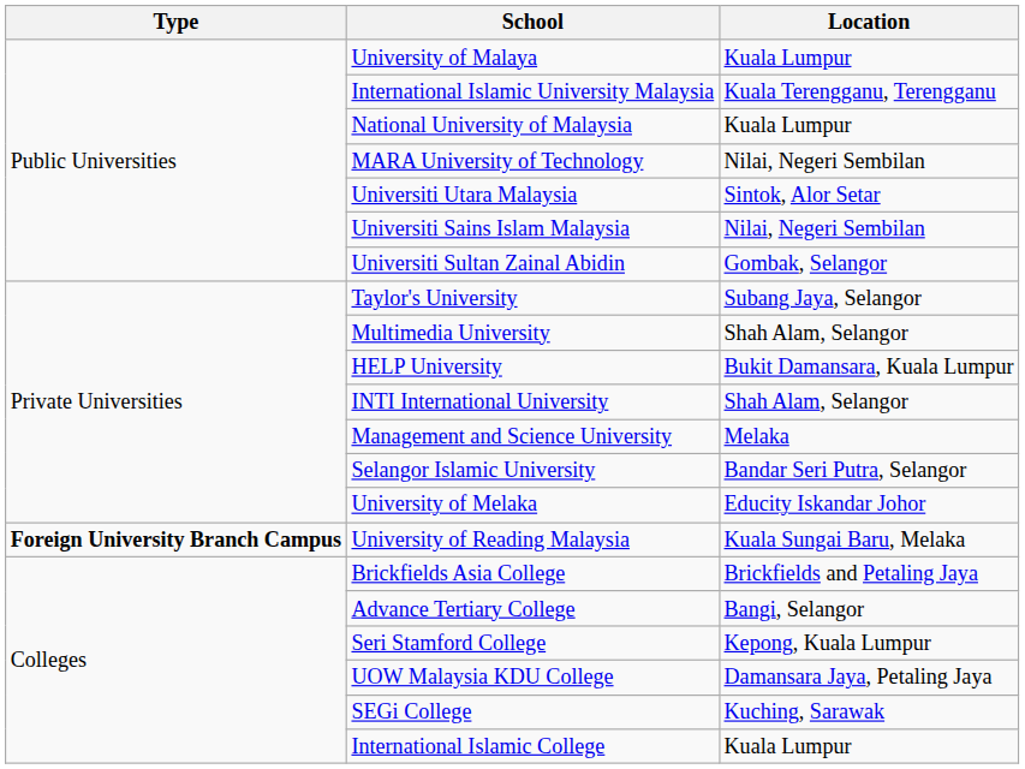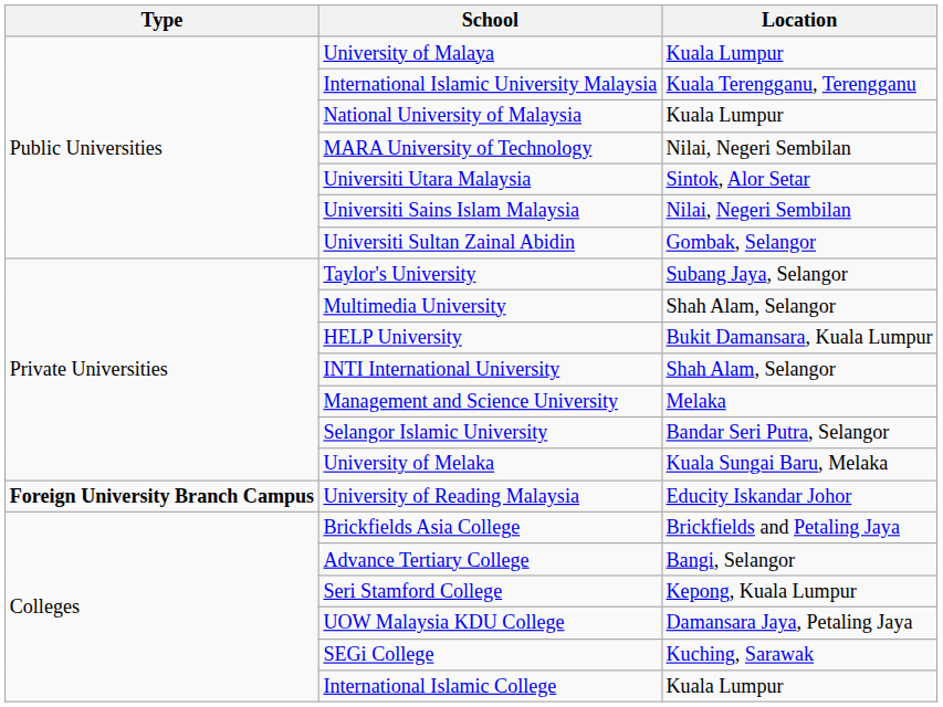 <table class="wikitable">
 <tr>
 <th>Type</th>
 <th>School</th>
 <th>Location</th>
 </tr>
 <tr>
 <td rowspan=7>Public Universities</td>
 <td><a href='#'>University of Malaya</a></td>
 <td><a href='#'>Kuala Lumpur</a></td>
 </tr>
 <tr>
 <td><a href='#'>International Islamic University Malaysia</a></td>
 <td><a href='#'>Kuala Terengganu</a>, <a href='#'>Terengganu</a></td>
 </tr>
 <tr>
 <td><a href='#'>National University of Malaysia</a></td>
 <td>Kuala Lumpur</td>
 </tr>
 <tr>
 <td><a href='#'>MARA University of Technology</a></td>
 <td>Nilai, Negeri Sembilan</td>
 </tr>
 <tr>
 <td><a href='#'>Universiti Utara Malaysia</a></td>
 <td><a href='#'>Sintok</a>, <a href='#'>Alor Setar</a></td>
 </tr>
 <tr>
 <td><a href='#'>Universiti Sains Islam Malaysia</a></td>
 <td><a href='#'>Nilai</a>, <a href='#'>Negeri Sembilan</a></td>
 </tr>
 <tr>
 <td><a href='#'>Universiti Sultan Zainal Abidin</a></td>
 <td><a href='#'>Gombak</a>, <a href='#'>Selangor</a></td>
 </tr>
 <tr>
 <td rowspan=7>Private Universities</td>
 <td><a href='#'>Taylor's University</a></td>
 <td><a href='#'>Subang Jaya</a>, Selangor</td>
 </tr>
 <tr>
 <td><a href='#'>Multimedia University</a></td>
 <td>Shah Alam, Selangor</td>
 </tr>
 <tr>
 <td><a href='#'>HELP University</a></td>
 <td><a href='#'>Bukit Damansara</a>, Kuala Lumpur</td>
 </tr>
 <tr>
 <td><a href='#'>INTI International University</a></td>
 <td><a href='#'>Shah Alam</a>, Selangor</td>
 </tr>
 <tr>
 <td><a href='#'>Management and Science University</a></td>
 <td><a href='#'>Melaka</a></td>
 </tr>
 <tr>
 <td><a href='#'>Selangor Islamic University</a></td>
 <td><a href='#'>Bandar Seri Putra</a>, Selangor</td>
 </tr>
 <tr>
 <td><a href='#'>University of Melaka</a></td>
-<td><a href='#'>Educity Iskandar Johor</a></td>
+<td><a href='#'>Kuala Sungai Baru</a>, Melaka</td>
 </tr>
 <tr>
 <td rowspan=1><strong>Foreign University Branch Campus</strong></td>
 <td><a href='#'>University of Reading Malaysia</a></td>
-<td><a href='#'>Kuala Sungai Baru</a>, Melaka</td>
+<td><a href='#'>Educity Iskandar Johor</a></td>
 </tr>
 <tr>
 <td rowspan=6>Colleges</td>
 <td><a href='#'>Brickfields Asia College</a></td>
 <td><a href='#'>Brickfields</a> and <a href='#'>Petaling Jaya</a></td>
 </tr>
 <tr>
 <td><a href='#'>Advance Tertiary College</a></td>
 <td><a href='#'>Bangi</a>, Selangor</td>
 </tr>
 <tr>
 <td><a href='#'>Seri Stamford College</a></td>
 <td><a href='#'>Kepong</a>, Kuala Lumpur</td>
 </tr>
 <tr>
 <td><a href='#'>UOW Malaysia KDU College</a></td>
 <td><a href='#'>Damansara Jaya</a>, Petaling Jaya</td>
 </tr>
 <tr>
 <td><a href='#'>SEGi College</a></td>
 <td><a href='#'>Kuching</a>, <a href='#'>Sarawak</a></td>
 </tr>
 <tr>
 <td><a href='#'>International Islamic College</a></td>
 <td>Kuala Lumpur</td>
 </tr>
 </table>
